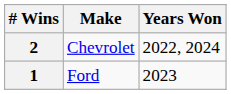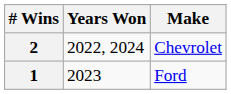 <table class="wikitable" style="font-size: 95%;">
 <tr>
 <th># Wins</th>
+<th>Years Won</th>
 <th>Make</th>
-<th>Years Won</th>
 </tr>
 <tr>
 <th>2</th>
+<td>2022, 2024</td>
 <td> <a href='#'>Chevrolet</a></td>
-<td>2022, 2024</td>
 </tr>
 <tr>
 <th>1</th>
+<td>2023</td>
 <td> <a href='#'>Ford</a></td>
-<td>2023</td>
 </tr>
 </table>
